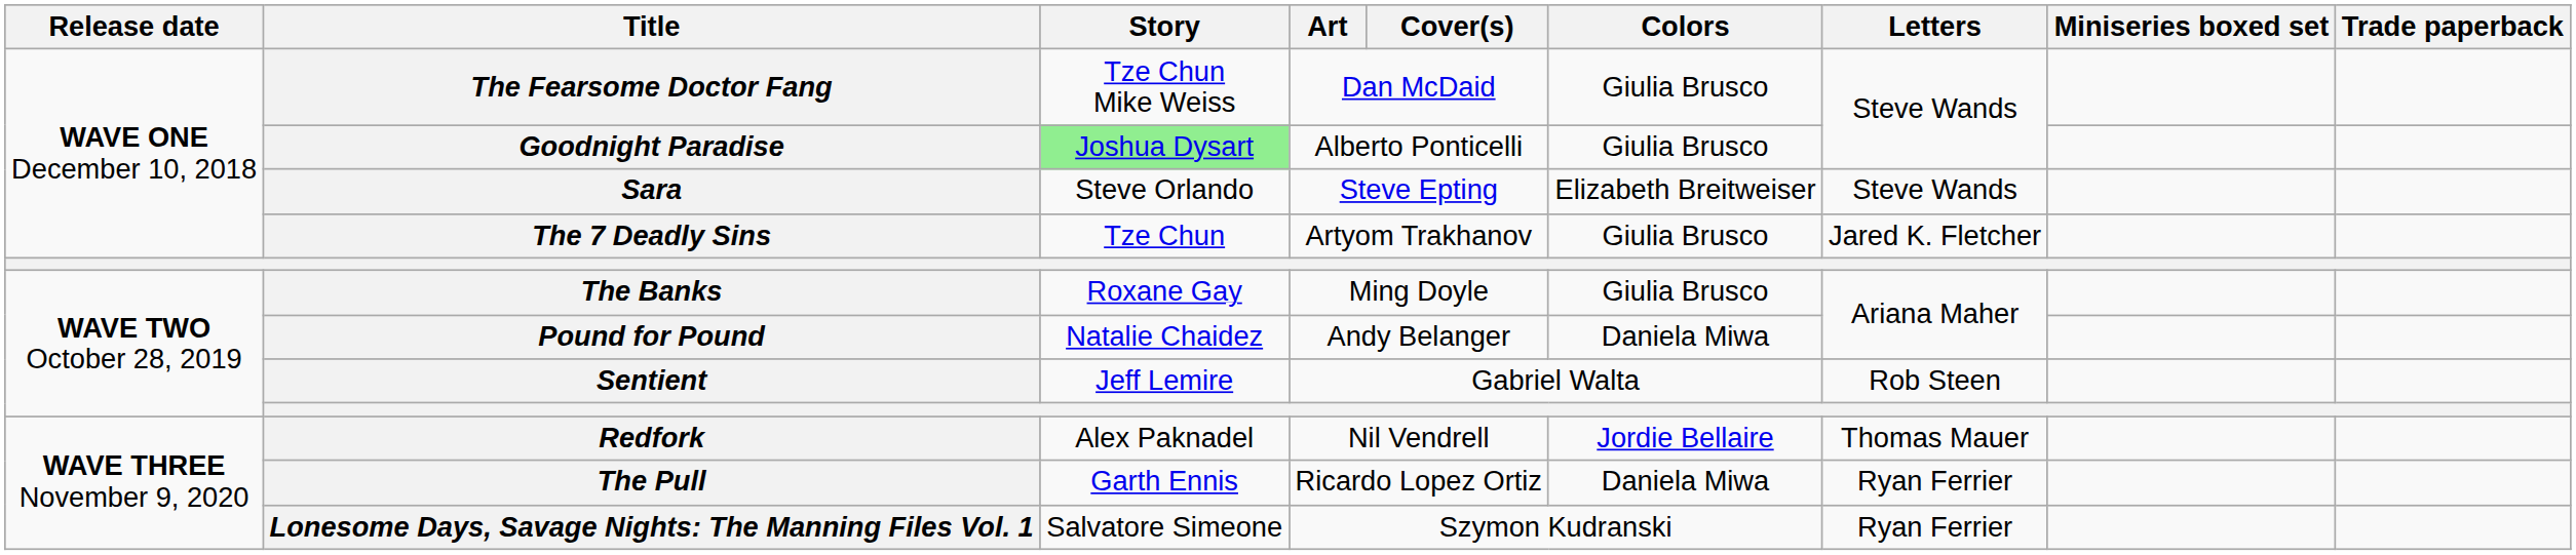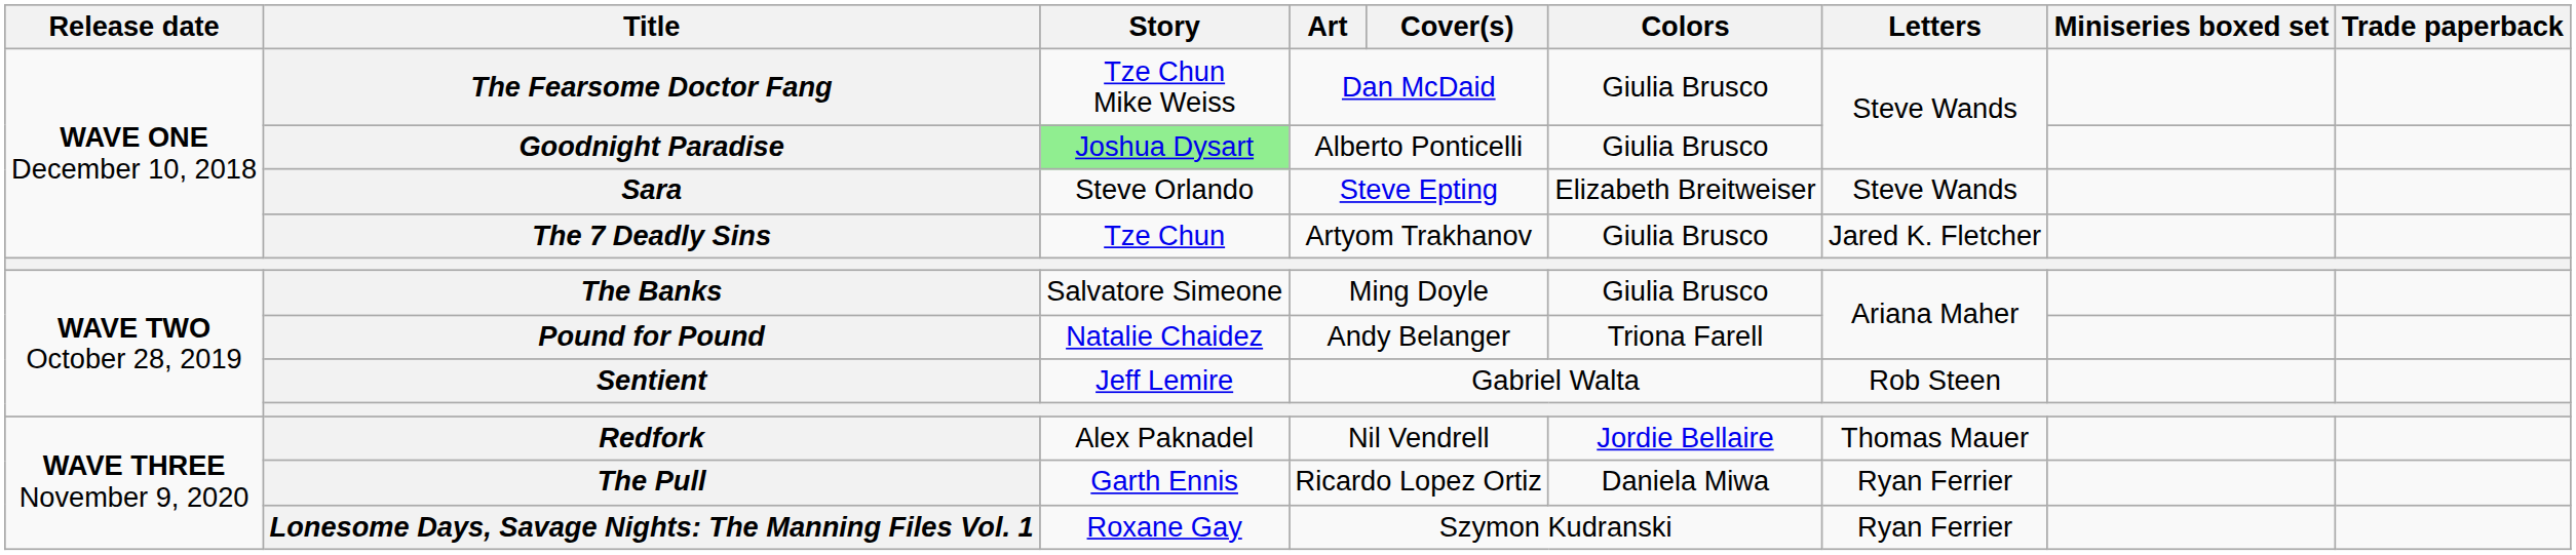 <table class="wikitable" style="text-align: center">
 <tr>
 <th>Release date</th>
 <th>Title</th>
 <th>Story</th>
 <th>Art</th>
 <th>Cover(s)</th>
 <th>Colors</th>
 <th>Letters</th>
 <th>Miniseries boxed set</th>
 <th>Trade paperback</th>
 </tr>
 <tr>
 <td rowspan=4><strong><span>WAVE ONE</span></strong><br>December 10, 2018</td>
 <th><em>The Fearsome Doctor Fang</em></th>
 <td><a href='#'>Tze Chun</a><br>Mike Weiss</td>
 <td colspan=2><a href='#'>Dan McDaid</a></td>
 <td>Giulia Brusco</td>
 <td rowspan=2>Steve Wands</td>
 <td></td>
 <td></td>
 </tr>
 <tr>
 <th><em>Goodnight Paradise</em></th>
 <td style="background: lightgreen;"><a href='#'>Joshua Dysart</a></td>
 <td colspan=2>Alberto Ponticelli</td>
 <td>Giulia Brusco</td>
 <td></td>
 <td></td>
 </tr>
 <tr>
 <th><em>Sara</em></th>
 <td>Steve Orlando</td>
 <td colspan=2><a href='#'>Steve Epting</a></td>
 <td>Elizabeth Breitweiser</td>
 <td>Steve Wands</td>
 <td></td>
 <td></td>
 </tr>
 <tr>
 <th><em>The 7 Deadly Sins</em></th>
 <td><a href='#'>Tze Chun</a></td>
 <td colspan=2>Artyom Trakhanov</td>
 <td>Giulia Brusco</td>
 <td>Jared K. Fletcher</td>
 <td></td>
 <td></td>
 </tr>
 <tr>
 <th colspan=9></th>
 </tr>
 <tr>
 <td rowspan=4><strong><span>WAVE TWO</span></strong><br>October 28, 2019</td>
 <th><em>The Banks</em></th>
-<td><a href='#'>Roxane Gay</a></td>
+<td>Salvatore Simeone</td>
 <td colspan=2>Ming Doyle</td>
 <td>Giulia Brusco</td>
 <td rowspan=2>Ariana Maher</td>
 <td></td>
 <td></td>
 </tr>
 <tr>
 <th><em>Pound for Pound</em></th>
 <td><a href='#'>Natalie Chaidez</a></td>
 <td colspan=2>Andy Belanger</td>
-<td>Daniela Miwa</td>
+<td>Triona Farell</td>
 <td></td>
 <td></td>
 </tr>
 <tr>
 <th><em>Sentient</em></th>
 <td><a href='#'>Jeff Lemire</a></td>
 <td colspan=3>Gabriel Walta</td>
 <td>Rob Steen</td>
 <td></td>
 <td></td>
 </tr>
 <tr>
 <th colspan="8"></th>
 </tr>
 <tr>
 <td rowspan="3"><strong><span>WAVE THREE</span></strong><br>November 9, 2020</td>
 <th><em>Redfork</em></th>
 <td>Alex Paknadel</td>
 <td colspan=2>Nil Vendrell</td>
 <td><a href='#'>Jordie Bellaire</a></td>
 <td>Thomas Mauer</td>
 <td></td>
 <td></td>
 </tr>
 <tr>
 <th><em>The Pull</em></th>
 <td><a href='#'>Garth Ennis</a></td>
 <td colspan=2>Ricardo Lopez Ortiz</td>
 <td>Daniela Miwa</td>
 <td>Ryan Ferrier</td>
 <td></td>
 <td></td>
 </tr>
 <tr>
 <th><em>Lonesome Days, Savage Nights: The Manning Files Vol. 1</em></th>
-<td>Salvatore Simeone</td>
+<td><a href='#'>Roxane Gay</a></td>
 <td colspan="3">Szymon Kudranski</td>
 <td>Ryan Ferrier</td>
 <td></td>
 <td></td>
 </tr>
 </table>
